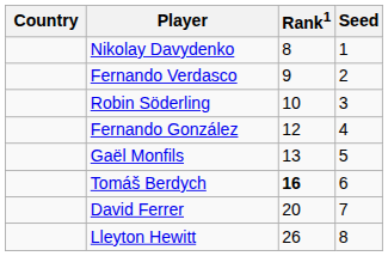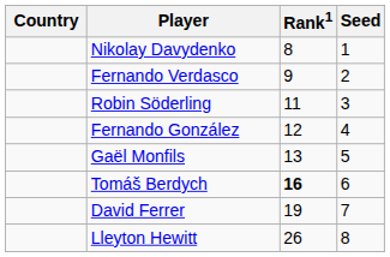 <table class="sortable wikitable">
 <tr>
 <th width="70">Country</th>
 <th width="175">Player</th>
 <th>Rank<sup>1</sup></th>
 <th>Seed</th>
 </tr>
 <tr>
 <td></td>
 <td><a href='#'>Nikolay Davydenko</a></td>
 <td>8</td>
 <td>1</td>
 </tr>
 <tr>
 <td></td>
 <td><a href='#'>Fernando Verdasco</a></td>
 <td>9</td>
 <td>2</td>
 </tr>
 <tr>
 <td></td>
 <td><a href='#'>Robin Söderling</a></td>
-<td>10</td>
+<td>11</td>
 <td>3</td>
 </tr>
 <tr>
 <td></td>
 <td><a href='#'>Fernando González</a></td>
 <td>12</td>
 <td>4</td>
 </tr>
 <tr>
 <td></td>
 <td><a href='#'>Gaël Monfils</a></td>
 <td>13</td>
 <td>5</td>
 </tr>
 <tr>
 <td></td>
 <td><a href='#'>Tomáš Berdych</a></td>
 <td><strong>16</strong></td>
 <td>6</td>
 </tr>
 <tr>
 <td></td>
 <td><a href='#'>David Ferrer</a></td>
-<td>20</td>
+<td>19</td>
 <td>7</td>
 </tr>
 <tr>
 <td></td>
 <td><a href='#'>Lleyton Hewitt</a></td>
 <td>26</td>
 <td>8</td>
 </tr>
 </table>
